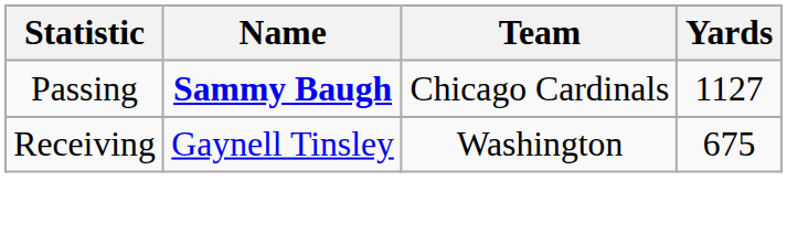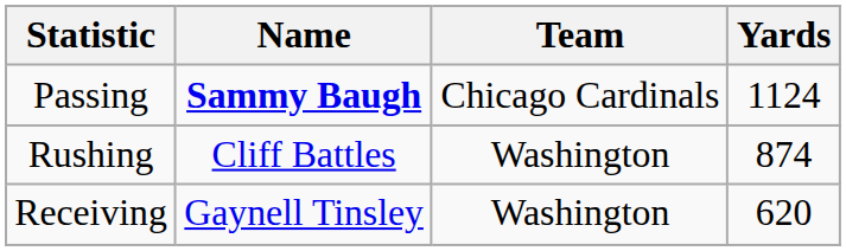 <table class="wikitable">
 <tr>
 <th>Statistic</th>
 <th>Name</th>
 <th>Team</th>
 <th>Yards</th>
 </tr>
 <tr align="center">
 <td>Passing</td>
 <td><strong><a href='#'>Sammy Baugh</a></strong></td>
 <td>Chicago Cardinals</td>
-<td>1127</td>
+<td>1124</td>
+</tr>
+<tr align="center">
+<td>Rushing</td>
+<td><a href='#'>Cliff Battles</a></td>
+<td>Washington</td>
+<td>874</td>
 </tr>
 <tr align="center">
 <td>Receiving</td>
 <td><a href='#'>Gaynell Tinsley</a></td>
 <td>Washington</td>
-<td>675</td>
+<td>620</td>
 </tr>
 </table>
